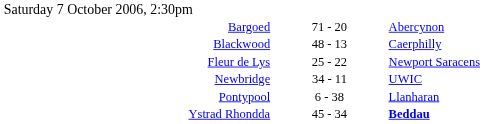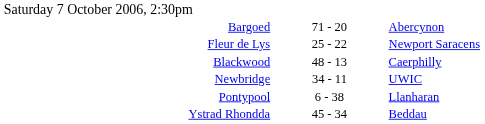 <table style="width:70%;" cellspacing="1">
 <tr>
 <th width=35%></th>
 <th width=15%></th>
 <th></th>
 </tr>
 <tr>
 <td>Saturday 7 October 2006, 2:30pm</td>
 </tr>
 <tr style=font-size:90%>
 <td align=right><a href='#'>Bargoed</a></td>
 <td align=center>71 - 20</td>
 <td><a href='#'>Abercynon</a></td>
 </tr>
 <tr style=font-size:90%>
+<td align=right><a href='#'>Fleur de Lys</a></td>
+<td align=center>25 - 22</td>
+<td><a href='#'>Newport Saracens</a></td>
+</tr>
+<tr style=font-size:90%>
 <td align=right><a href='#'>Blackwood</a></td>
 <td align=center>48 - 13</td>
 <td><a href='#'>Caerphilly</a></td>
-</tr>
-<tr style=font-size:90%>
-<td align=right><a href='#'>Fleur de Lys</a></td>
-<td align=center>25 - 22</td>
-<td><a href='#'>Newport Saracens</a></td>
 </tr>
 <tr style=font-size:90%>
 <td align=right><a href='#'>Newbridge</a></td>
 <td align=center>34 - 11</td>
 <td><a href='#'>UWIC</a></td>
 </tr>
 <tr style=font-size:90%>
 <td align=right><a href='#'>Pontypool</a></td>
 <td align=center>6 - 38</td>
 <td><a href='#'>Llanharan</a></td>
 </tr>
 <tr style=font-size:90%>
 <td align=right><a href='#'>Ystrad Rhondda</a></td>
 <td align=center>45 - 34</td>
-<td><strong><a href='#'>Beddau</a></strong></td>
+<td><a href='#'>Beddau</a></td>
 </tr>
 </table>
